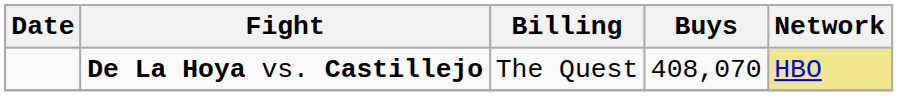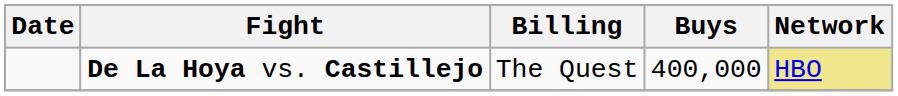 <table class="wikitable">
 <tr>
 <th>Date</th>
 <th>Fight</th>
 <th>Billing</th>
 <th>Buys</th>
 <th>Network</th>
 </tr>
 <tr>
 <td></td>
 <td><strong>De La Hoya</strong> vs. <strong>Castillejo</strong></td>
 <td>The Quest</td>
-<td>408,070</td>
+<td>400,000</td>
 <td style="background: khaki;"><a href='#'>HBO</a></td>
 </tr>
 <tr>
 </tr>
 </table>
